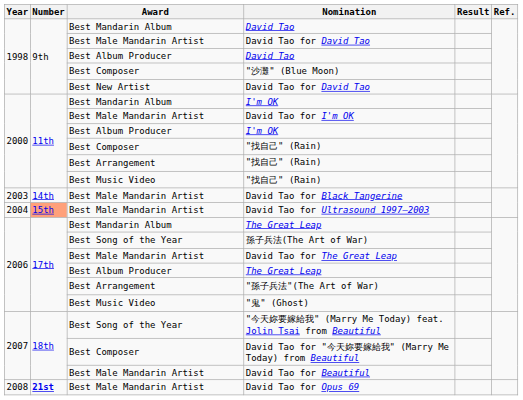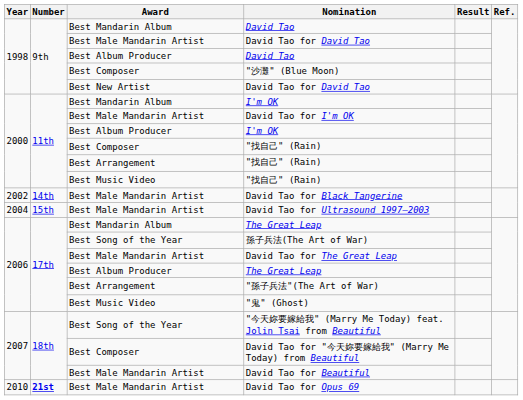 <table class="wikitable">
 <tr>
 <th>Year</th>
 <th>Number</th>
 <th style="width:250px;">Award</th>
 <th style="width:300px;">Nomination</th>
 <th>Result</th>
 <th>Ref.</th>
 </tr>
 <tr>
 <td rowspan="5">1998</td>
 <td rowspan="5">9th</td>
 <td>Best Mandarin Album</td>
 <td><em><a href='#'>David Tao</a></em></td>
 <td></td>
 <td rowspan="5"></td>
 </tr>
 <tr>
 <td>Best Male Mandarin Artist</td>
 <td>David Tao for <em><a href='#'>David Tao</a></em></td>
 <td></td>
 </tr>
 <tr>
 <td>Best Album Producer</td>
 <td><em><a href='#'>David Tao</a></em></td>
 <td></td>
 </tr>
 <tr>
 <td>Best Composer</td>
 <td>"沙灘" (Blue Moon)</td>
 <td></td>
 </tr>
 <tr>
 <td>Best New Artist</td>
 <td>David Tao for <em><a href='#'>David Tao</a></em></td>
 <td></td>
 </tr>
 <tr>
 <td rowspan="6">2000</td>
 <td rowspan="6"><a href='#'>11th</a></td>
 <td>Best Mandarin Album</td>
 <td><em><a href='#'>I'm OK</a></em></td>
 <td></td>
 <td rowspan="6"></td>
 </tr>
 <tr>
 <td>Best Male Mandarin Artist</td>
 <td>David Tao for <em><a href='#'>I'm OK</a></em></td>
 <td></td>
 </tr>
 <tr>
 <td>Best Album Producer</td>
 <td><em><a href='#'>I'm OK</a></em></td>
 <td></td>
 </tr>
 <tr>
 <td>Best Composer</td>
 <td>"找自己" (Rain)</td>
 <td></td>
 </tr>
 <tr>
 <td>Best Arrangement</td>
 <td>"找自己" (Rain)</td>
 <td></td>
 </tr>
 <tr>
 <td>Best Music Video</td>
 <td>"找自己" (Rain)</td>
 <td></td>
 </tr>
 <tr>
-<td>2003</td>
+<td>2002</td>
 <td><a href='#'>14th</a></td>
 <td>Best Male Mandarin Artist</td>
 <td>David Tao for <em><a href='#'>Black Tangerine</a></em></td>
 <td></td>
 </tr>
 <tr>
 <td>2004</td>
-<td style="background: lightsalmon;"><a href='#'>15th</a></td>
+<td><a href='#'>15th</a></td>
 <td>Best Male Mandarin Artist</td>
 <td>David Tao for <em><a href='#'>Ultrasound 1997–2003</a></em></td>
 <td></td>
 </tr>
 <tr>
 <td rowspan="6">2006</td>
 <td rowspan="6"><a href='#'>17th</a></td>
 <td>Best Mandarin Album</td>
 <td><em><a href='#'>The Great Leap</a></em></td>
 <td></td>
 <td rowspan="6"></td>
 </tr>
 <tr>
 <td>Best Song of the Year</td>
 <td>孫子兵法(The Art of War)</td>
 <td></td>
 </tr>
 <tr>
 <td>Best Male Mandarin Artist</td>
 <td>David Tao for <em><a href='#'>The Great Leap</a></em></td>
 <td></td>
 </tr>
 <tr>
 <td>Best Album Producer</td>
 <td><em><a href='#'>The Great Leap</a></em></td>
 <td></td>
 </tr>
 <tr>
 <td>Best Arrangement</td>
 <td>"孫子兵法"(The Art of War)</td>
 <td></td>
 </tr>
 <tr>
 <td>Best Music Video</td>
 <td>"鬼" (Ghost)</td>
 <td></td>
 </tr>
 <tr>
 <td rowspan="3">2007</td>
 <td rowspan="3"><a href='#'>18th</a></td>
 <td>Best Song of the Year</td>
 <td>"今天妳要嫁給我" (Marry Me Today) feat. <a href='#'>Jolin Tsai</a> from <em><a href='#'>Beautiful</a></em></td>
 <td></td>
 <td rowspan="3" style="text-align:center;"></td>
 </tr>
 <tr>
 <td>Best Composer</td>
 <td>David Tao for "今天妳要嫁給我" (Marry Me Today) from <em><a href='#'>Beautiful</a></em></td>
 <td></td>
 </tr>
 <tr>
 <td>Best Male Mandarin Artist</td>
 <td>David Tao for <em><a href='#'>Beautiful</a></em></td>
 <td></td>
 </tr>
 <tr>
-<td>2008</td>
+<td>2010</td>
 <td><strong><a href='#'>21st</a></strong></td>
 <td>Best Male Mandarin Artist</td>
 <td>David Tao for <em><a href='#'>Opus 69</a></em></td>
 <td></td>
 <td style="text-align:center;"></td>
 </tr>
 </table>
